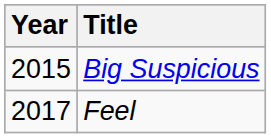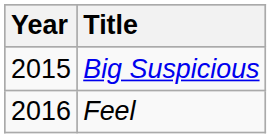 <table class="wikitable">
 <tr>
 <th style="text-align:left;">Year</th>
 <th style="text-align:left;">Title</th>
 </tr>
 <tr>
 <td>2015</td>
 <td><em><a href='#'>Big Suspicious</a></em></td>
 </tr>
 <tr>
-<td>2017</td>
+<td>2016</td>
 <td><em>Feel</em></td>
 </tr>
 </table>
